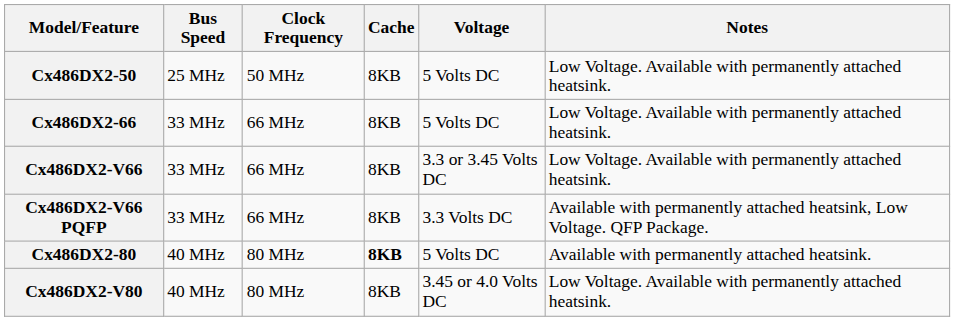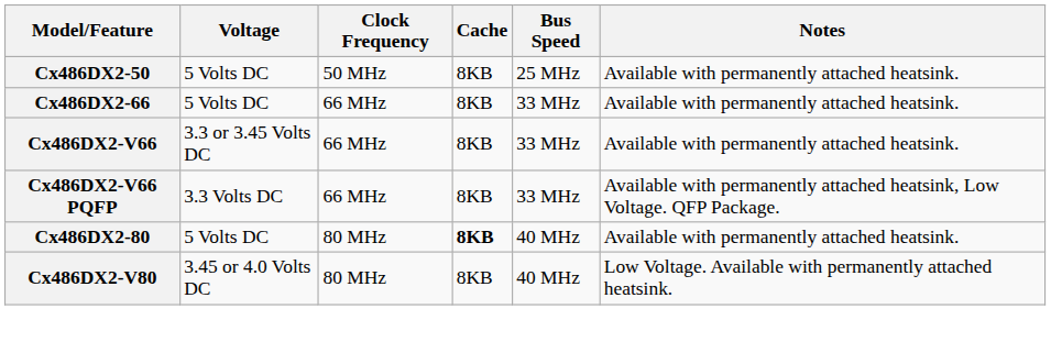 <table border="1" class="wikitable">
 <tr>
 <th>Model/Feature</th>
-<th>Bus Speed</th>
+<th>Voltage</th>
 <th>Clock Frequency</th>
 <th>Cache</th>
-<th>Voltage</th>
+<th>Bus Speed</th>
 <th>Notes</th>
 </tr>
 <tr>
 <th>Cx486DX2-50</th>
-<td>25 MHz</td>
+<td>5 Volts DC</td>
 <td>50 MHz</td>
 <td>8KB</td>
-<td>5 Volts DC</td>
-<td>Low Voltage. Available with permanently attached heatsink.</td>
+<td>25 MHz</td>
+<td>Available with permanently attached heatsink.</td>
 </tr>
 <tr>
 <th>Cx486DX2-66</th>
-<td>33 MHz</td>
+<td>5 Volts DC</td>
 <td>66 MHz</td>
 <td>8KB</td>
-<td>5 Volts DC</td>
-<td>Low Voltage. Available with permanently attached heatsink.</td>
+<td>33 MHz</td>
+<td>Available with permanently attached heatsink.</td>
 </tr>
 <tr>
 <th>Cx486DX2-V66</th>
-<td>33 MHz</td>
+<td>3.3 or 3.45 Volts DC</td>
 <td>66 MHz</td>
 <td>8KB</td>
-<td>3.3 or 3.45 Volts DC</td>
-<td>Low Voltage. Available with permanently attached heatsink.</td>
+<td>33 MHz</td>
+<td>Available with permanently attached heatsink.</td>
 </tr>
 <tr>
 <th>Cx486DX2-V66 PQFP</th>
-<td>33 MHz</td>
+<td>3.3 Volts DC</td>
 <td>66 MHz</td>
 <td>8KB</td>
-<td>3.3 Volts DC</td>
+<td>33 MHz</td>
 <td>Available with permanently attached heatsink, Low Voltage. QFP Package.</td>
 </tr>
 <tr>
 <th>Cx486DX2-80</th>
-<td>40 MHz</td>
+<td>5 Volts DC</td>
 <td>80 MHz</td>
 <td><strong>8KB</strong></td>
-<td>5 Volts DC</td>
+<td>40 MHz</td>
 <td>Available with permanently attached heatsink.</td>
 </tr>
 <tr>
 <th>Cx486DX2-V80</th>
-<td>40 MHz</td>
+<td>3.45 or 4.0 Volts DC</td>
 <td>80 MHz</td>
 <td>8KB</td>
-<td>3.45 or 4.0 Volts DC</td>
+<td>40 MHz</td>
 <td>Low Voltage. Available with permanently attached heatsink.</td>
 </tr>
 </table>
